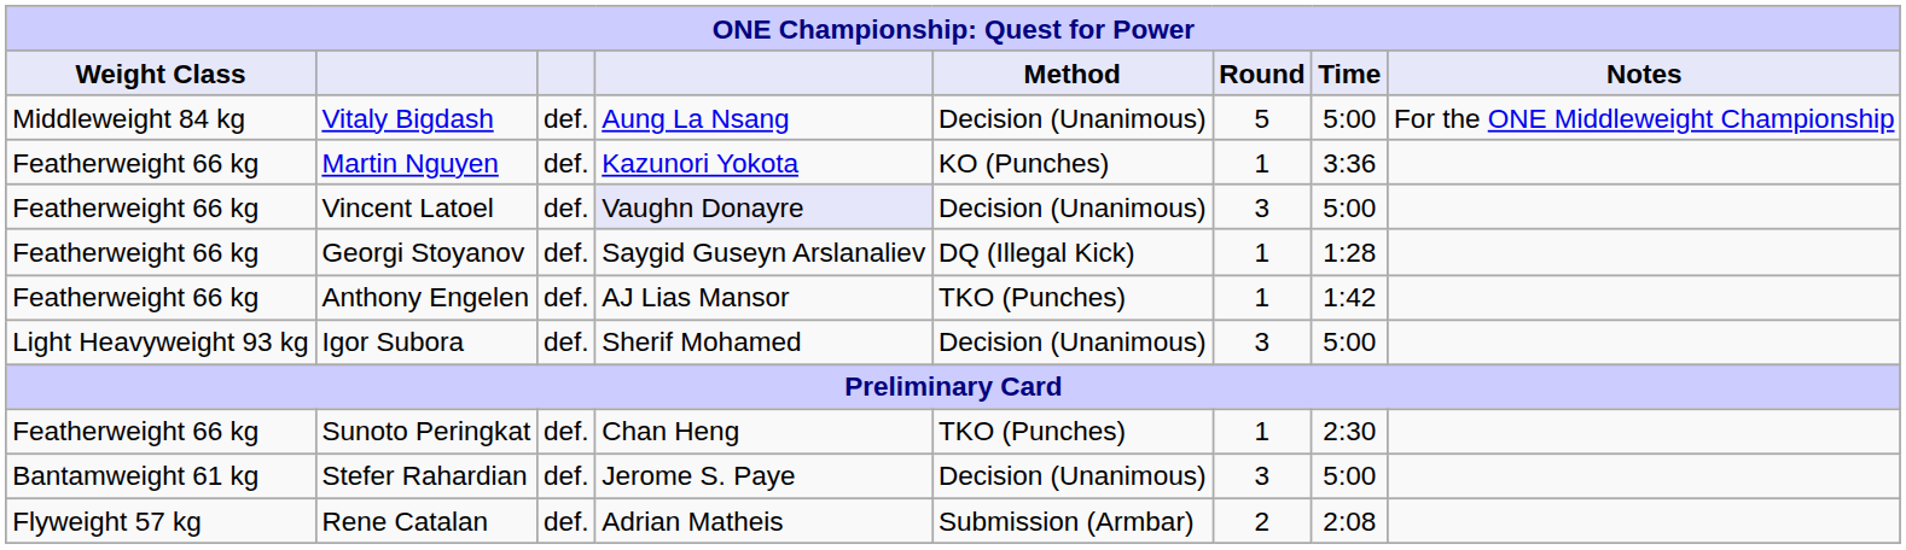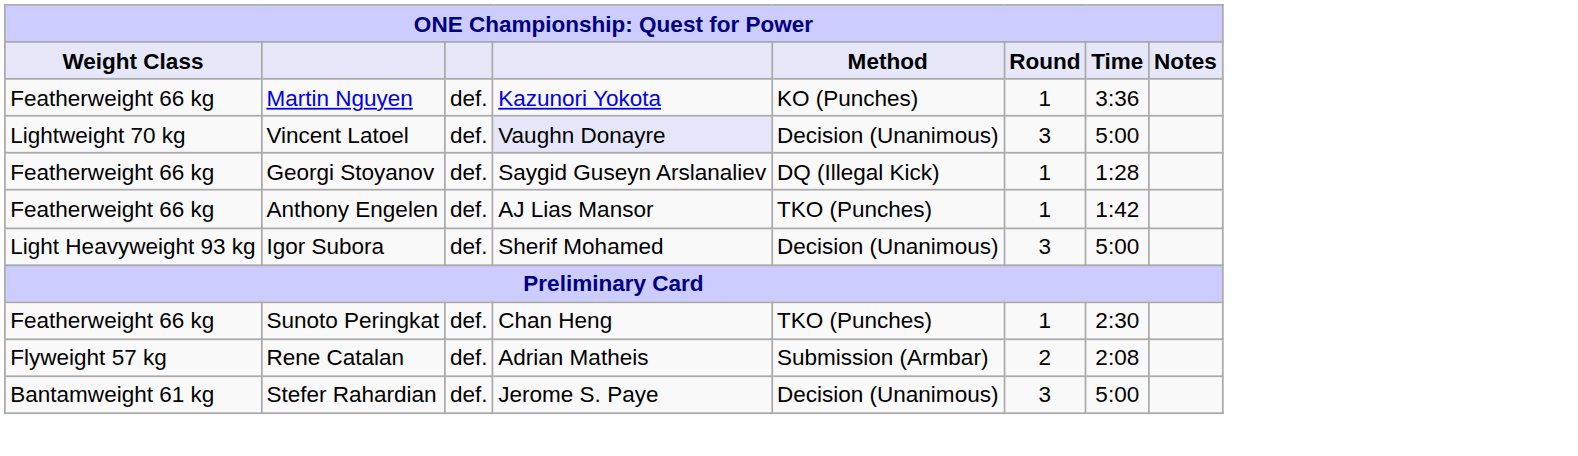 <table class="wikitable" style="font-size: 80%;">
 <tr>
 <th colspan="8" style="background-color: #ccf; color: #000080; text-align: center;"><strong>ONE Championship: Quest for Power</strong></th>
 </tr>
 <tr>
 <th colspan="1" style="background-color: #E6E8FA; color: #000000; text-align: center;">Weight Class</th>
 <th colspan="1" style="background-color: #E6E8FA; color: #000000; text-align: center;"></th>
 <th colspan="1" style="background-color: #E6E8FA; color: #000000; text-align: center;"></th>
 <th colspan="1" style="background-color: #E6E8FA; color: #000000; text-align: center;"></th>
 <th colspan="1" style="background-color: #E6E8FA; color: #000000; text-align: center;">Method</th>
 <th colspan="1" style="background-color: #E6E8FA; color: #000000; text-align: center;">Round</th>
 <th colspan="1" style="background-color: #E6E8FA; color: #000000; text-align: center;">Time</th>
 <th colspan="1" style="background-color: #E6E8FA; color: #000000; text-align: center;">Notes</th>
 </tr>
 <tr>
-<td>Middleweight 84 kg</td>
-<td> <a href='#'>Vitaly Bigdash</a></td>
-<td>def.</td>
-<td> <a href='#'>Aung La Nsang</a></td>
-<td>Decision (Unanimous)</td>
-<td align=center>5</td>
-<td align=center>5:00</td>
-<td>For the <a href='#'>ONE Middleweight Championship</a></td>
-</tr>
-<tr>
 <td>Featherweight 66 kg</td>
 <td> <a href='#'>Martin Nguyen</a></td>
 <td>def.</td>
 <td> <a href='#'>Kazunori Yokota</a></td>
 <td>KO (Punches)</td>
 <td align=center>1</td>
 <td align=center>3:36</td>
 <td></td>
 </tr>
 <tr>
-<td>Featherweight 66 kg</td>
+<td>Lightweight 70 kg</td>
 <td> Vincent Latoel</td>
 <td>def.</td>
 <td style="background: lavender;"> Vaughn Donayre</td>
 <td>Decision (Unanimous)</td>
 <td align=center>3</td>
 <td align=center>5:00</td>
 <td></td>
 </tr>
 <tr>
 <td>Featherweight 66 kg</td>
 <td> Georgi Stoyanov</td>
 <td>def.</td>
 <td> Saygid Guseyn Arslanaliev</td>
 <td>DQ (Illegal Kick)</td>
 <td align=center>1</td>
 <td align=center>1:28</td>
 <td></td>
 </tr>
 <tr>
 <td>Featherweight 66 kg</td>
 <td> Anthony Engelen</td>
 <td>def.</td>
 <td> AJ Lias Mansor</td>
 <td>TKO (Punches)</td>
 <td align=center>1</td>
 <td align=center>1:42</td>
 <td></td>
 </tr>
 <tr>
 <td>Light Heavyweight 93 kg</td>
 <td> Igor Subora</td>
 <td>def.</td>
 <td> Sherif Mohamed</td>
 <td>Decision (Unanimous)</td>
 <td align=center>3</td>
 <td align=center>5:00</td>
 <td></td>
 </tr>
 <tr>
 <th colspan="8" style="background-color: #ccf; color: #000080; text-align: center;"><strong>Preliminary Card</strong></th>
 </tr>
 <tr>
 <td>Featherweight 66 kg</td>
 <td> Sunoto Peringkat</td>
 <td>def.</td>
 <td> Chan Heng</td>
 <td>TKO (Punches)</td>
 <td align=center>1</td>
 <td align=center>2:30</td>
 <td></td>
 </tr>
 <tr>
+<td>Flyweight 57 kg</td>
+<td> Rene Catalan</td>
+<td>def.</td>
+<td> Adrian Matheis</td>
+<td>Submission (Armbar)</td>
+<td align=center>2</td>
+<td align=center>2:08</td>
+<td></td>
+</tr>
+<tr>
 <td>Bantamweight 61 kg</td>
 <td> Stefer Rahardian</td>
 <td>def.</td>
 <td> Jerome S. Paye</td>
 <td>Decision (Unanimous)</td>
 <td align=center>3</td>
 <td align=center>5:00</td>
 <td></td>
 </tr>
-<tr>
-<td>Flyweight 57 kg</td>
-<td> Rene Catalan</td>
-<td>def.</td>
-<td> Adrian Matheis</td>
-<td>Submission (Armbar)</td>
-<td align=center>2</td>
-<td align=center>2:08</td>
-<td></td>
-</tr>
 </table>
